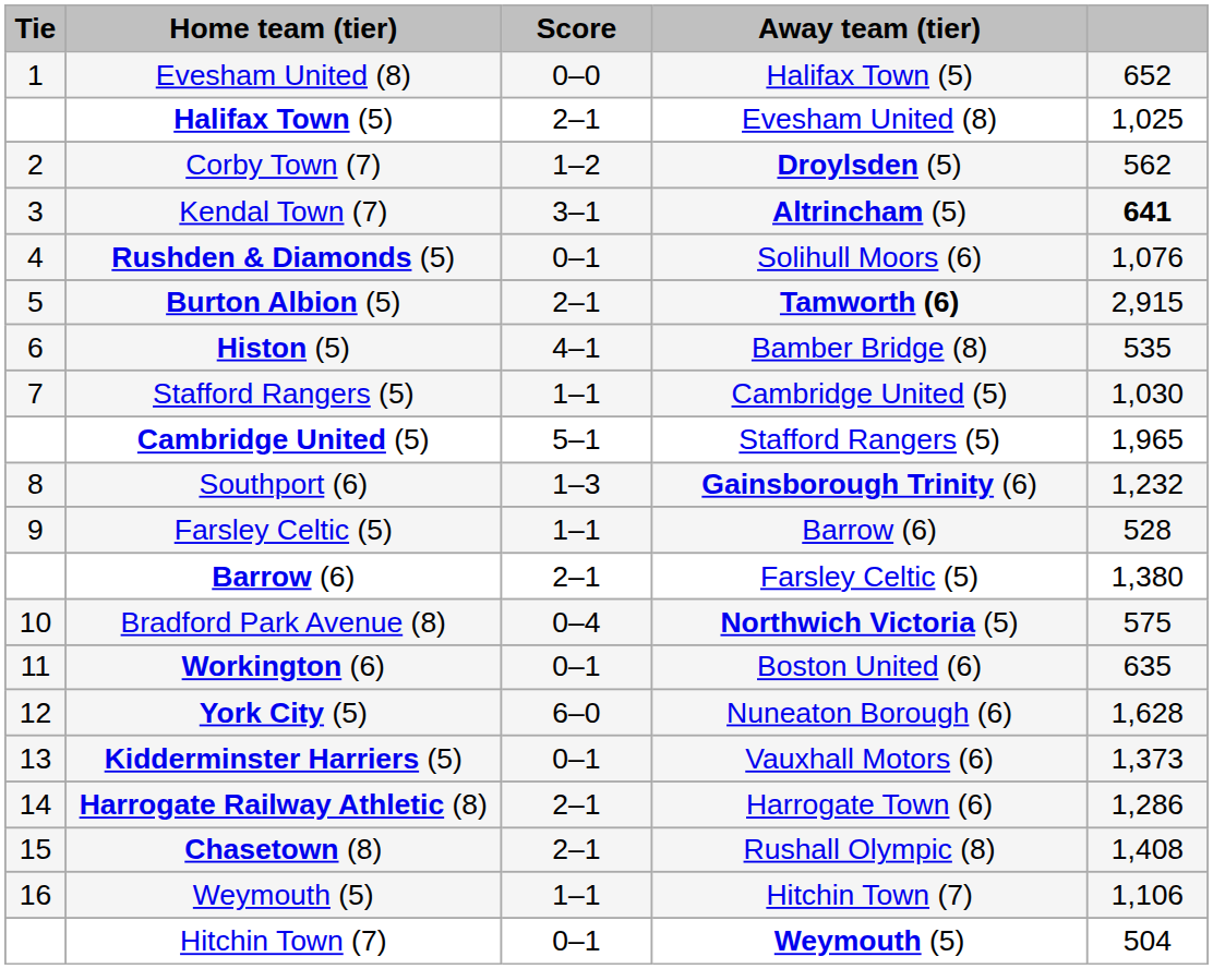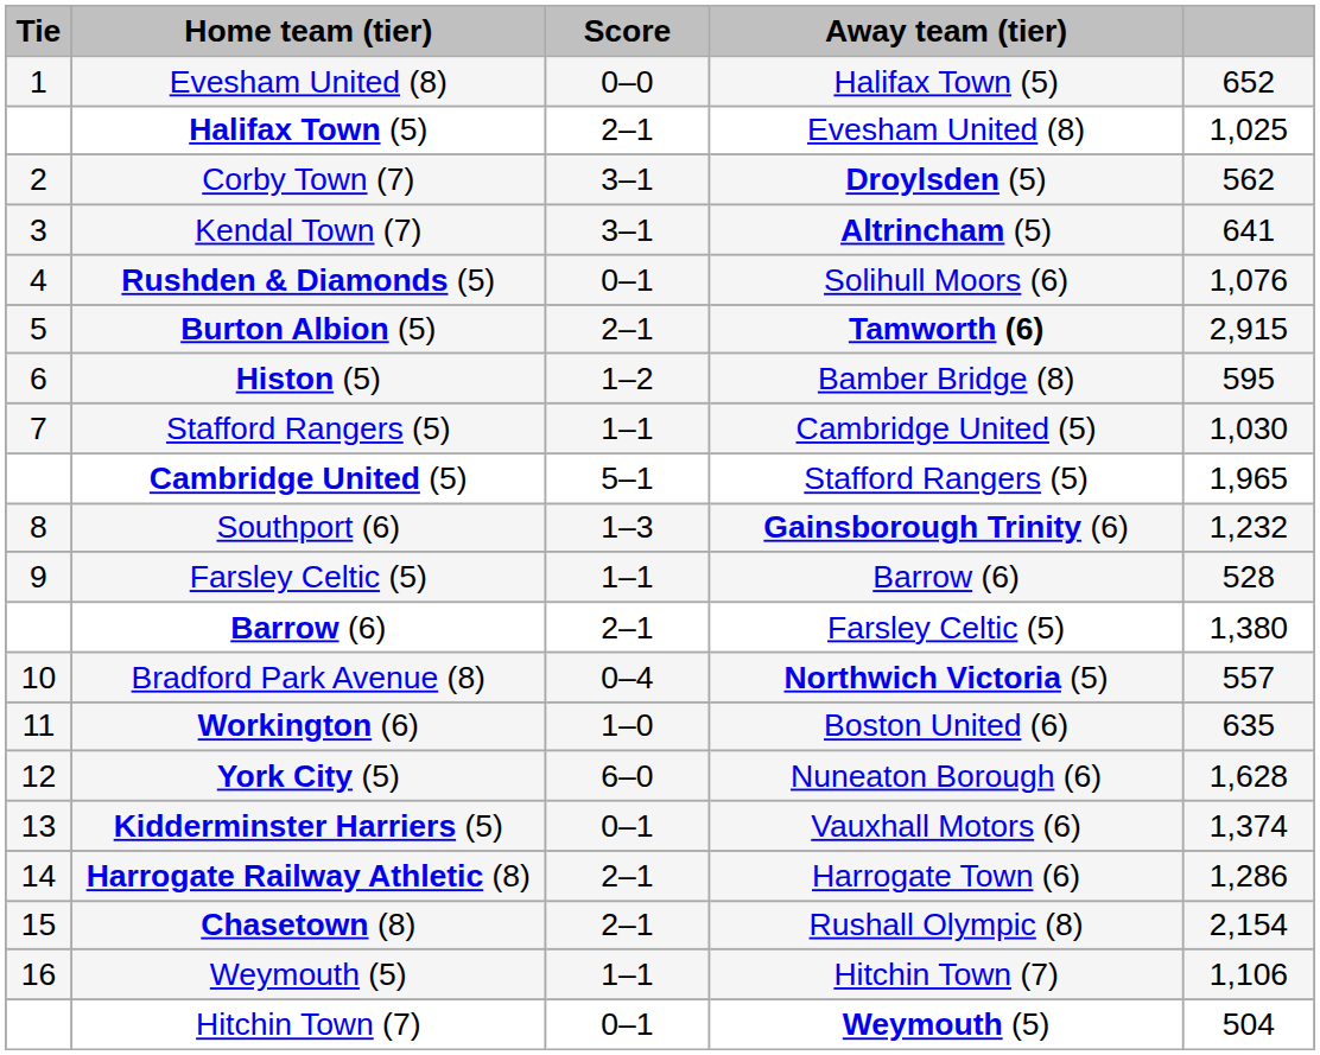 <table class="wikitable" style="width: 600px; background:WhiteSmoke; text-align:center; font-size:90%">
 <tr>
 <td scope="col" style="width:  5.00%; background:silver;"><strong>Tie</strong></td>
 <td scope="col" style="width: 36.25%; background:silver;"><strong>Home team (tier)</strong></td>
 <td scope="col" style="width: 12.50%; background:silver;"><strong>Score</strong></td>
 <td scope="col" style="width: 36.25%; background:silver;"><strong>Away team (tier)</strong></td>
 <td scope="col" style="width: 10.00%; background:silver;"><strong></strong></td>
 </tr>
 <tr>
 <td>1</td>
 <td><a href='#'>Evesham United</a> (8)</td>
 <td>0–0</td>
 <td><a href='#'>Halifax Town</a> (5)</td>
 <td>652</td>
 </tr>
 <tr style="background:white;">
 <td><em></em></td>
 <td><strong><a href='#'>Halifax Town</a></strong> (5)</td>
 <td>2–1</td>
 <td><a href='#'>Evesham United</a> (8)</td>
 <td>1,025</td>
 </tr>
 <tr>
 <td>2</td>
 <td><a href='#'>Corby Town</a> (7)</td>
-<td>1–2</td>
+<td>3–1</td>
 <td><strong><a href='#'>Droylsden</a></strong> (5)</td>
 <td>562</td>
 </tr>
 <tr>
 <td>3</td>
 <td><a href='#'>Kendal Town</a> (7)</td>
 <td>3–1</td>
 <td><strong><a href='#'>Altrincham</a></strong> (5)</td>
-<td><strong>641</strong></td>
+<td>641</td>
 </tr>
 <tr>
 <td>4</td>
 <td><strong><a href='#'>Rushden & Diamonds</a></strong> (5)</td>
 <td>0–1</td>
 <td><a href='#'>Solihull Moors</a> (6)</td>
 <td>1,076</td>
 </tr>
 <tr>
 <td>5</td>
 <td><strong><a href='#'>Burton Albion</a></strong> (5)</td>
 <td>2–1</td>
 <td><strong><a href='#'>Tamworth</a> (6)</strong></td>
 <td>2,915</td>
 </tr>
 <tr>
 <td>6</td>
 <td><strong><a href='#'>Histon</a></strong> (5)</td>
-<td>4–1</td>
+<td>1–2</td>
 <td><a href='#'>Bamber Bridge</a> (8)</td>
-<td>535</td>
+<td>595</td>
 </tr>
 <tr>
 <td>7</td>
 <td><a href='#'>Stafford Rangers</a> (5)</td>
 <td>1–1</td>
 <td><a href='#'>Cambridge United</a> (5)</td>
 <td>1,030</td>
 </tr>
 <tr style="background:white;">
 <td><em></em></td>
 <td><strong><a href='#'>Cambridge United</a></strong> (5)</td>
 <td>5–1</td>
 <td><a href='#'>Stafford Rangers</a> (5)</td>
 <td>1,965</td>
 </tr>
 <tr>
 <td>8</td>
 <td><a href='#'>Southport</a> (6)</td>
 <td>1–3</td>
 <td><strong><a href='#'>Gainsborough Trinity</a></strong> (6)</td>
 <td>1,232</td>
 </tr>
 <tr>
 <td>9</td>
 <td><a href='#'>Farsley Celtic</a> (5)</td>
 <td>1–1</td>
 <td><a href='#'>Barrow</a> (6)</td>
 <td>528</td>
 </tr>
 <tr style="background:white;">
 <td><em></em></td>
 <td><strong><a href='#'>Barrow</a></strong> (6)</td>
 <td>2–1</td>
 <td><a href='#'>Farsley Celtic</a> (5)</td>
 <td>1,380</td>
 </tr>
 <tr>
 <td>10</td>
 <td><a href='#'>Bradford Park Avenue</a> (8)</td>
 <td>0–4</td>
 <td><strong><a href='#'>Northwich Victoria</a></strong> (5)</td>
-<td>575</td>
+<td>557</td>
 </tr>
 <tr>
 <td>11</td>
 <td><strong><a href='#'>Workington</a></strong> (6)</td>
-<td>0–1</td>
+<td>1–0</td>
 <td><a href='#'>Boston United</a> (6)</td>
 <td>635</td>
 </tr>
 <tr>
 <td>12</td>
 <td><strong><a href='#'>York City</a></strong> (5)</td>
 <td>6–0</td>
 <td><a href='#'>Nuneaton Borough</a> (6)</td>
 <td>1,628</td>
 </tr>
 <tr>
 <td>13</td>
 <td><strong><a href='#'>Kidderminster Harriers</a></strong> (5)</td>
 <td>0–1</td>
 <td><a href='#'>Vauxhall Motors</a> (6)</td>
-<td>1,373</td>
+<td>1,374</td>
 </tr>
 <tr>
 <td>14</td>
 <td><strong><a href='#'>Harrogate Railway Athletic</a></strong> (8)</td>
 <td>2–1</td>
 <td><a href='#'>Harrogate Town</a> (6)</td>
 <td>1,286</td>
 </tr>
 <tr>
 <td>15</td>
 <td><strong><a href='#'>Chasetown</a></strong> (8)</td>
 <td>2–1</td>
 <td><a href='#'>Rushall Olympic</a> (8)</td>
-<td>1,408</td>
+<td>2,154</td>
 </tr>
 <tr>
 <td>16</td>
 <td><a href='#'>Weymouth</a> (5)</td>
 <td>1–1</td>
 <td><a href='#'>Hitchin Town</a> (7)</td>
 <td>1,106</td>
 </tr>
 <tr style="background:white;">
 <td><em></em></td>
 <td><a href='#'>Hitchin Town</a> (7)</td>
 <td>0–1</td>
 <td><strong><a href='#'>Weymouth</a></strong> (5)</td>
 <td>504</td>
 </tr>
 </table>
